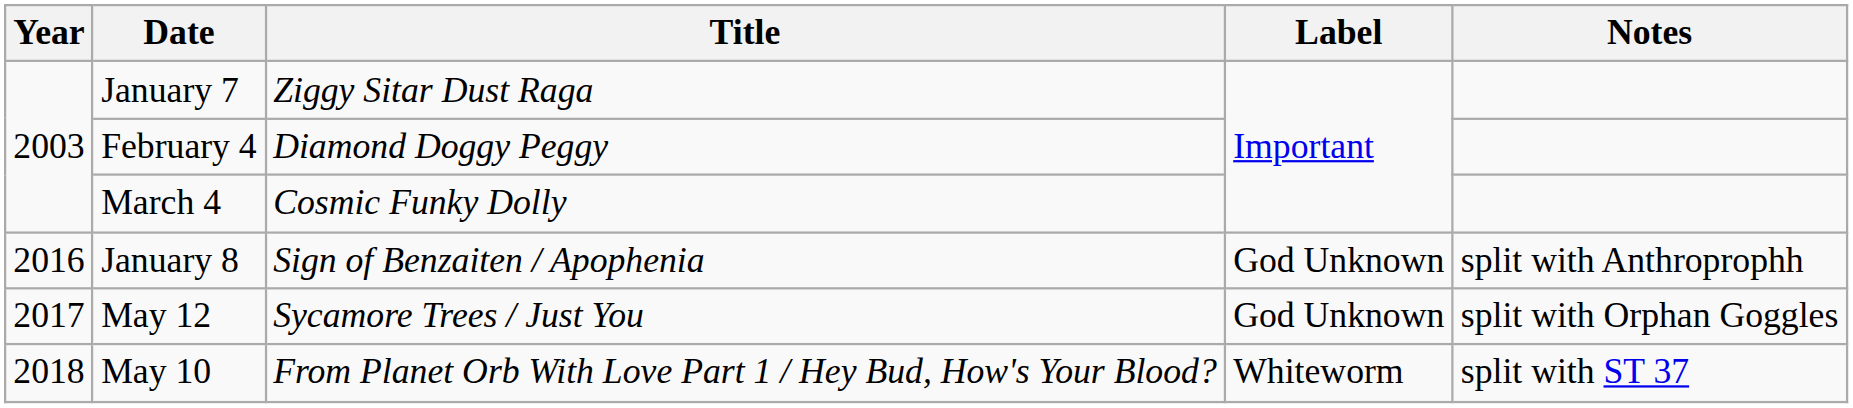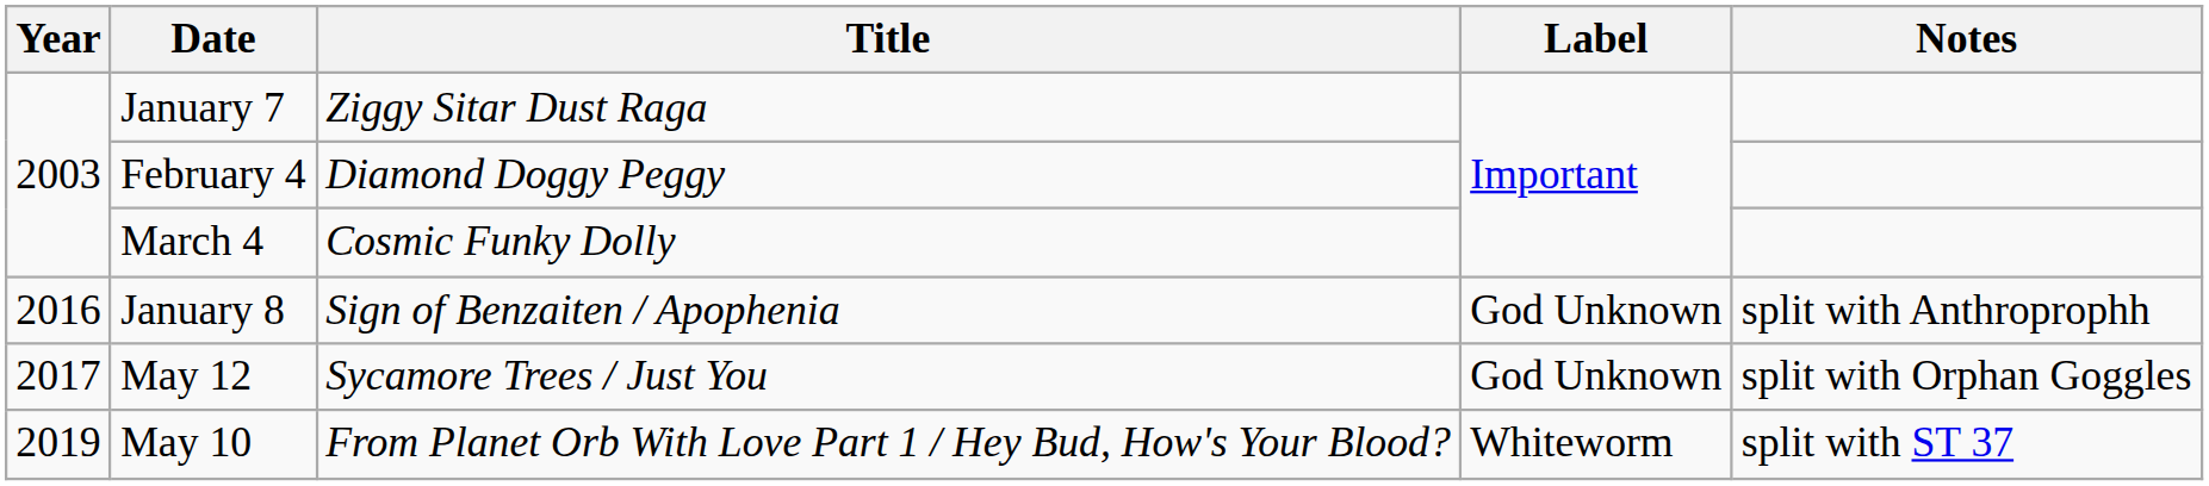 <table class="wikitable">
 <tr>
 <th>Year</th>
 <th>Date</th>
 <th>Title</th>
 <th>Label</th>
 <th>Notes</th>
 </tr>
 <tr>
 <td rowspan=3>2003</td>
 <td>January 7</td>
 <td><em>Ziggy Sitar Dust Raga</em></td>
 <td rowspan=3><a href='#'>Important</a></td>
 <td></td>
 </tr>
 <tr>
 <td>February 4</td>
 <td><em>Diamond Doggy Peggy</em></td>
 <td></td>
 </tr>
 <tr>
 <td>March 4</td>
 <td><em>Cosmic Funky Dolly</em></td>
 <td></td>
 </tr>
 <tr>
 <td>2016</td>
 <td>January 8</td>
 <td><em>Sign of Benzaiten / Apophenia</em></td>
 <td>God Unknown</td>
 <td>split with Anthroprophh</td>
 </tr>
 <tr>
 <td>2017</td>
 <td>May 12</td>
 <td><em>Sycamore Trees / Just You</em></td>
 <td>God Unknown</td>
 <td>split with Orphan Goggles</td>
 </tr>
 <tr>
-<td>2018</td>
+<td>2019</td>
 <td>May 10</td>
 <td><em>From Planet Orb With Love Part 1 / Hey Bud, How's Your Blood?</em></td>
 <td>Whiteworm</td>
 <td>split with <a href='#'>ST 37</a></td>
 </tr>
 </table>
